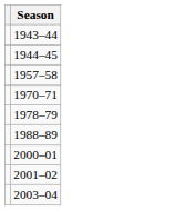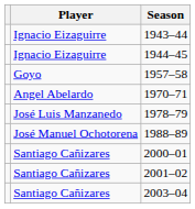 <table border="0" class="wikitable">
 <tr>
 <th></th>
+<th>Player</th>
 <th>Season</th>
 </tr>
 <tr>
 <td></td>
+<td><a href='#'>Ignacio Eizaguirre</a></td>
 <td>1943–44</td>
 </tr>
 <tr>
 <td></td>
+<td><a href='#'>Ignacio Eizaguirre</a></td>
 <td>1944–45</td>
 </tr>
 <tr>
 <td></td>
+<td><a href='#'>Goyo</a></td>
 <td>1957–58</td>
 </tr>
 <tr>
 <td></td>
+<td><a href='#'>Angel Abelardo</a></td>
 <td>1970–71</td>
 </tr>
 <tr>
 <td></td>
+<td><a href='#'>José Luis Manzanedo</a></td>
 <td>1978–79</td>
 </tr>
 <tr>
 <td></td>
+<td><a href='#'>José Manuel Ochotorena</a></td>
 <td>1988–89</td>
 </tr>
 <tr>
 <td></td>
+<td><a href='#'>Santiago Cañizares</a></td>
 <td>2000–01</td>
 </tr>
 <tr>
 <td></td>
+<td><a href='#'>Santiago Cañizares</a></td>
 <td>2001–02</td>
 </tr>
 <tr>
 <td></td>
+<td><a href='#'>Santiago Cañizares</a></td>
 <td>2003–04</td>
 </tr>
 </table>
